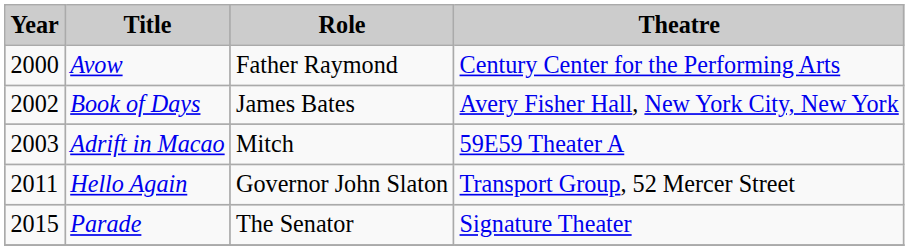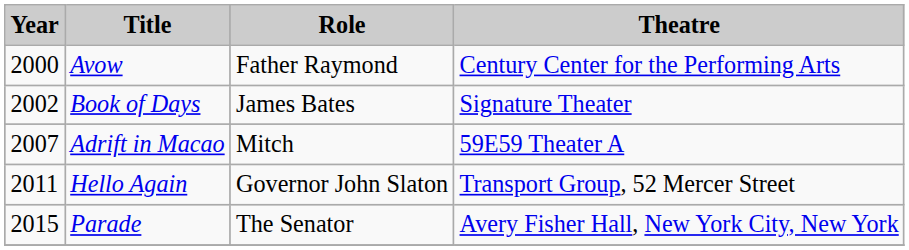 <table class="wikitable" style="font-size:90%;">
 <tr>
 <th style="background: #CCCCCC;">Year</th>
 <th style="background: #CCCCCC;">Title</th>
 <th style="background: #CCCCCC;">Role</th>
 <th style="background: #CCCCCC;">Theatre</th>
 </tr>
 <tr>
 <td>2000</td>
 <td><em><a href='#'>Avow</a></em></td>
 <td>Father Raymond</td>
 <td><a href='#'>Century Center for the Performing Arts</a></td>
 </tr>
 <tr>
 <td>2002</td>
 <td><em><a href='#'>Book of Days</a></em></td>
 <td>James Bates</td>
-<td><a href='#'>Avery Fisher Hall</a>, <a href='#'>New York City, New York</a></td>
+<td><a href='#'>Signature Theater</a></td>
 </tr>
 <tr>
-<td>2003</td>
+<td>2007</td>
 <td><em><a href='#'>Adrift in Macao</a></em></td>
 <td>Mitch</td>
 <td><a href='#'>59E59 Theater A</a></td>
 </tr>
 <tr>
 <td>2011</td>
 <td><em><a href='#'>Hello Again</a></em></td>
 <td>Governor John Slaton</td>
 <td><a href='#'>Transport Group</a>, 52 Mercer Street</td>
 </tr>
 <tr>
 <td>2015</td>
 <td><a href='#'><em>Parade</em></a></td>
 <td>The Senator</td>
-<td><a href='#'>Signature Theater</a></td>
+<td><a href='#'>Avery Fisher Hall</a>, <a href='#'>New York City, New York</a></td>
 </tr>
 <tr>
 </tr>
 </table>
